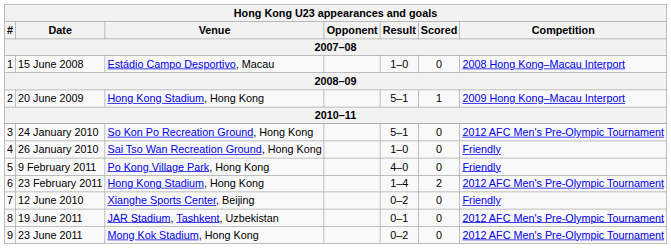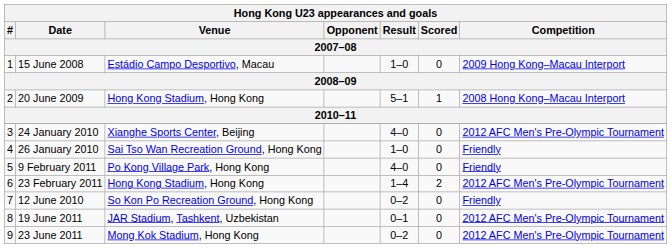 <table class="wikitable" style="font-size:90%; text-align: left;">
 <tr>
 <th colspan="7"><strong>Hong Kong U23 appearances and goals</strong></th>
 </tr>
 <tr bgcolor="#CCCCCC" align="center">
 <th>#</th>
 <th>Date</th>
 <th>Venue</th>
 <th>Opponent</th>
 <th>Result</th>
 <th>Scored</th>
 <th>Competition</th>
 </tr>
 <tr>
 <th colspan="7"><strong>2007–08</strong></th>
 </tr>
 <tr>
 <td>1</td>
 <td>15 June 2008</td>
 <td><a href='#'>Estádio Campo Desportivo</a>, Macau</td>
 <td></td>
 <td align="center">1–0</td>
 <td align="center">0</td>
-<td><a href='#'>2008 Hong Kong–Macau Interport</a></td>
+<td><a href='#'>2009 Hong Kong–Macau Interport</a></td>
 </tr>
 <tr>
 <th colspan="7"><strong>2008–09</strong></th>
 </tr>
 <tr>
 <td>2</td>
 <td>20 June 2009</td>
 <td><a href='#'>Hong Kong Stadium</a>, Hong Kong</td>
 <td></td>
 <td align=center>5–1</td>
 <td align=center>1</td>
-<td><a href='#'>2009 Hong Kong–Macau Interport</a></td>
+<td><a href='#'>2008 Hong Kong–Macau Interport</a></td>
 </tr>
 <tr>
 <th colspan="7"><strong>2010–11</strong></th>
 </tr>
 <tr style="background-color:#89CFF0">
 </tr>
 <tr>
 <td>3</td>
 <td>24 January 2010</td>
-<td><a href='#'>So Kon Po Recreation Ground</a>, Hong Kong</td>
+<td><a href='#'>Xianghe Sports Center</a>, Beijing</td>
 <td></td>
-<td align=center>5–1</td>
+<td align=center>4–0</td>
 <td align=center>0</td>
 <td><a href='#'>2012 AFC Men's Pre-Olympic Tournament</a></td>
 </tr>
 <tr>
 <td>4</td>
 <td>26 January 2010</td>
 <td><a href='#'>Sai Tso Wan Recreation Ground</a>, Hong Kong</td>
 <td></td>
 <td align=center>1–0</td>
 <td align=center>0</td>
 <td><a href='#'>Friendly</a></td>
 </tr>
 <tr>
 <td>5</td>
 <td>9 February 2011</td>
 <td><a href='#'>Po Kong Village Park</a>, Hong Kong</td>
 <td></td>
 <td align=center>4–0</td>
 <td align=center>0</td>
 <td><a href='#'>Friendly</a></td>
 </tr>
 <tr>
 <td>6</td>
 <td>23 February 2011</td>
 <td><a href='#'>Hong Kong Stadium</a>, Hong Kong</td>
 <td></td>
 <td align=center>1–4</td>
 <td align=center>2</td>
 <td><a href='#'>2012 AFC Men's Pre-Olympic Tournament</a></td>
 </tr>
 <tr>
 <td>7</td>
 <td>12 June 2010</td>
-<td><a href='#'>Xianghe Sports Center</a>, Beijing</td>
+<td><a href='#'>So Kon Po Recreation Ground</a>, Hong Kong</td>
 <td></td>
 <td align=center>0–2</td>
 <td align=center>0</td>
 <td><a href='#'>Friendly</a></td>
 </tr>
 <tr>
 <td>8</td>
 <td>19 June 2011</td>
 <td><a href='#'>JAR Stadium</a>, <a href='#'>Tashkent</a>, Uzbekistan</td>
 <td></td>
 <td align=center>0–1</td>
 <td align=center>0</td>
 <td><a href='#'>2012 AFC Men's Pre-Olympic Tournament</a></td>
 </tr>
 <tr>
 <td>9</td>
 <td>23 June 2011</td>
 <td><a href='#'>Mong Kok Stadium</a>, Hong Kong</td>
 <td></td>
 <td align=center>0–2</td>
 <td align=center>0</td>
 <td><a href='#'>2012 AFC Men's Pre-Olympic Tournament</a></td>
 </tr>
 </table>
